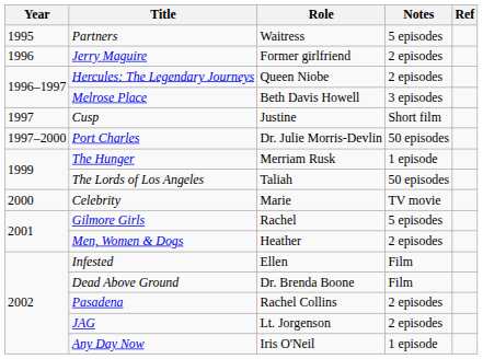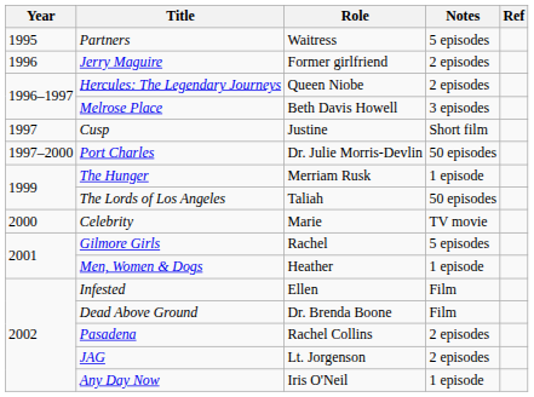 <table class="wikitable sortable">
 <tr>
 <th>Year</th>
 <th>Title</th>
 <th>Role</th>
 <th>Notes</th>
 <th>Ref</th>
 </tr>
 <tr>
 <td>1995</td>
 <td><em>Partners</em></td>
 <td>Waitress</td>
 <td>5 episodes</td>
 <td></td>
 </tr>
 <tr>
 <td>1996</td>
 <td><em><a href='#'>Jerry Maguire</a></em></td>
 <td>Former girlfriend</td>
 <td>2 episodes</td>
 <td></td>
 </tr>
 <tr>
 <td rowspan="2">1996–1997</td>
 <td><em><a href='#'>Hercules: The Legendary Journeys</a></em></td>
 <td>Queen Niobe</td>
 <td>2 episodes</td>
 <td></td>
 </tr>
 <tr>
 <td><em><a href='#'>Melrose Place</a></em></td>
 <td>Beth Davis Howell</td>
 <td>3 episodes</td>
 <td></td>
 </tr>
 <tr>
 <td>1997</td>
 <td><em>Cusp</em></td>
 <td>Justine</td>
 <td>Short film</td>
 <td></td>
 </tr>
 <tr>
 <td>1997–2000</td>
 <td><em><a href='#'>Port Charles</a></em></td>
 <td>Dr. Julie Morris-Devlin</td>
 <td>50 episodes</td>
 <td></td>
 </tr>
 <tr>
 <td rowspan="2">1999</td>
 <td><em><a href='#'>The Hunger</a></em></td>
 <td>Merriam Rusk</td>
 <td>1 episode</td>
 <td></td>
 </tr>
 <tr>
 <td><em>The Lords of Los Angeles</em></td>
 <td>Taliah</td>
 <td>50 episodes</td>
 <td></td>
 </tr>
 <tr>
 <td>2000</td>
 <td><em>Celebrity</em></td>
 <td>Marie</td>
 <td>TV movie</td>
 <td></td>
 </tr>
 <tr>
 <td rowspan="2">2001</td>
 <td><em><a href='#'>Gilmore Girls</a></em></td>
 <td>Rachel</td>
 <td>5 episodes</td>
 <td></td>
 </tr>
 <tr>
 <td><em><a href='#'>Men, Women & Dogs</a></em></td>
 <td>Heather</td>
-<td>2 episodes</td>
+<td>1 episode</td>
 <td></td>
 </tr>
 <tr>
 <td rowspan="5">2002</td>
 <td><em>Infested</em></td>
 <td>Ellen</td>
 <td>Film</td>
 <td></td>
 </tr>
 <tr>
 <td><em>Dead Above Ground</em></td>
 <td>Dr. Brenda Boone</td>
 <td>Film</td>
 <td></td>
 </tr>
 <tr>
 <td><em><a href='#'>Pasadena</a></em></td>
 <td>Rachel Collins</td>
 <td>2 episodes</td>
 <td></td>
 </tr>
 <tr>
 <td><em><a href='#'>JAG</a></em></td>
 <td>Lt. Jorgenson</td>
 <td>2 episodes</td>
 <td></td>
 </tr>
 <tr>
 <td><em><a href='#'>Any Day Now</a></em></td>
 <td>Iris O'Neil</td>
 <td>1 episode</td>
 <td></td>
 </tr>
 </table>
